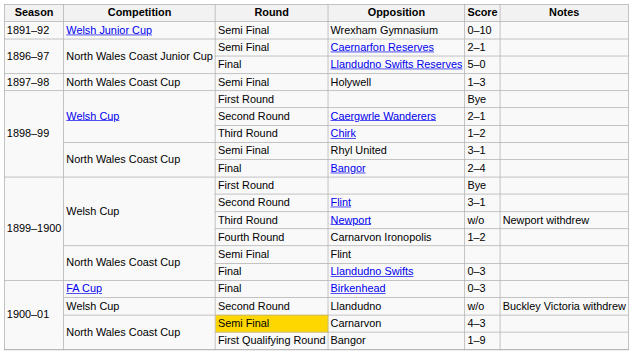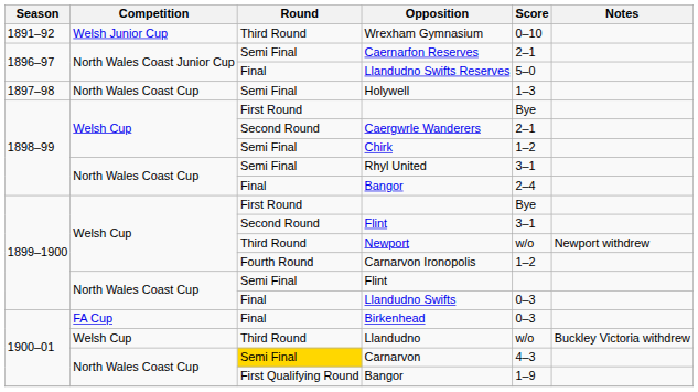 <table class="wikitable">
 <tr>
 <th>Season</th>
 <th>Competition</th>
 <th>Round</th>
 <th>Opposition</th>
 <th>Score</th>
 <th>Notes</th>
 </tr>
 <tr>
 <td>1891–92</td>
 <td><a href='#'>Welsh Junior Cup</a></td>
-<td>Semi Final</td>
+<td>Third Round</td>
 <td>Wrexham Gymnasium</td>
 <td>0–10</td>
 <td></td>
 </tr>
 <tr>
 <td rowspan="2">1896–97</td>
 <td rowspan="2">North Wales Coast Junior Cup</td>
 <td>Semi Final</td>
 <td><a href='#'>Caernarfon Reserves</a></td>
 <td>2–1</td>
 <td></td>
 </tr>
 <tr>
 <td>Final</td>
 <td><a href='#'>Llandudno Swifts Reserves</a></td>
 <td>5–0</td>
 <td></td>
 </tr>
 <tr>
 <td>1897–98</td>
 <td>North Wales Coast Cup</td>
 <td>Semi Final</td>
 <td>Holywell</td>
 <td>1–3</td>
 <td></td>
 </tr>
 <tr>
 <td rowspan="5">1898–99</td>
 <td rowspan="3"><a href='#'>Welsh Cup</a></td>
 <td>First Round</td>
 <td></td>
 <td>Bye</td>
 <td></td>
 </tr>
 <tr>
 <td>Second Round</td>
 <td><a href='#'>Caergwrle Wanderers</a></td>
 <td>2–1</td>
 <td></td>
 </tr>
 <tr>
-<td>Third Round</td>
+<td>Semi Final</td>
 <td><a href='#'>Chirk</a></td>
 <td>1–2</td>
 <td></td>
 </tr>
 <tr>
 <td rowspan="2">North Wales Coast Cup</td>
 <td>Semi Final</td>
 <td>Rhyl United</td>
 <td>3–1</td>
 <td></td>
 </tr>
 <tr>
 <td>Final</td>
 <td><a href='#'>Bangor</a></td>
 <td>2–4</td>
 <td></td>
 </tr>
 <tr>
 <td rowspan="6">1899–1900</td>
 <td rowspan="4">Welsh Cup</td>
 <td>First Round</td>
 <td></td>
 <td>Bye</td>
 <td></td>
 </tr>
 <tr>
 <td>Second Round</td>
 <td><a href='#'>Flint</a></td>
 <td>3–1</td>
 <td></td>
 </tr>
 <tr>
 <td>Third Round</td>
 <td><a href='#'>Newport</a></td>
 <td>w/o</td>
 <td>Newport withdrew</td>
 </tr>
 <tr>
 <td>Fourth Round</td>
 <td>Carnarvon Ironopolis</td>
 <td>1–2</td>
 <td></td>
 </tr>
 <tr>
 <td rowspan="2">North Wales Coast Cup</td>
 <td>Semi Final</td>
 <td>Flint</td>
 <td></td>
 <td></td>
 </tr>
 <tr>
 <td>Final</td>
 <td><a href='#'>Llandudno Swifts</a></td>
 <td>0–3</td>
 <td></td>
 </tr>
 <tr>
 <td rowspan="4">1900–01</td>
 <td><a href='#'>FA Cup</a></td>
 <td>Final</td>
 <td><a href='#'>Birkenhead</a></td>
 <td>0–3</td>
 <td></td>
 </tr>
 <tr>
 <td>Welsh Cup</td>
-<td>Second Round</td>
+<td>Third Round</td>
 <td>Llandudno</td>
 <td>w/o</td>
 <td>Buckley Victoria withdrew</td>
 </tr>
 <tr>
 <td rowspan="2">North Wales Coast Cup</td>
 <td style="background: gold;">Semi Final</td>
 <td>Carnarvon</td>
 <td>4–3</td>
 <td></td>
 </tr>
 <tr>
 <td>First Qualifying Round</td>
 <td>Bangor</td>
 <td>1–9</td>
 <td></td>
 </tr>
 <tr>
 </tr>
 </table>
